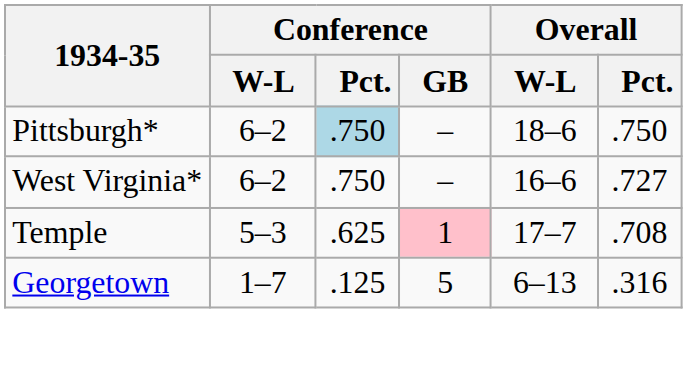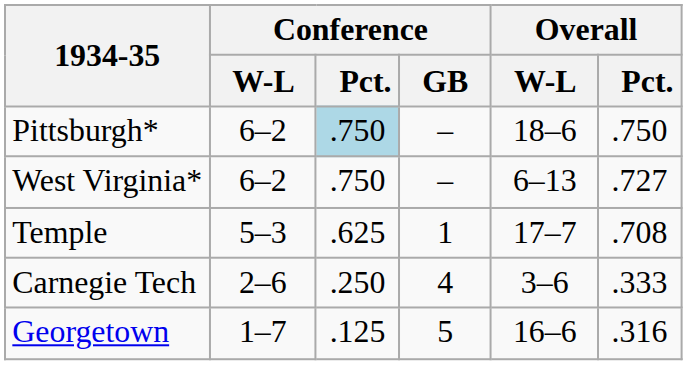 <table class="wikitable">
 <tr>
 <th rowspan="2">1934-35</th>
 <th colspan="3">Conference</th>
 <th colspan="2">Overall</th>
 </tr>
 <tr>
 <th>  W-L  </th>
 <th>  Pct.</th>
 <th>  GB  </th>
 <th>  W-L  </th>
 <th>  Pct.</th>
 </tr>
 <tr>
 <td>Pittsburgh*</td>
 <td align="center">6–2</td>
 <td align="center" style="background: lightblue;">.750</td>
 <td align="center">–</td>
 <td align="center">18–6</td>
 <td align="center">.750</td>
 </tr>
 <tr>
 <td>West Virginia*</td>
 <td align="center">6–2</td>
 <td align="center">.750</td>
 <td align="center">–</td>
-<td align="center">16–6</td>
+<td align="center">6–13</td>
 <td align="center">.727</td>
 </tr>
 <tr>
 <td>Temple</td>
 <td align="center">5–3</td>
 <td align="center">.625</td>
-<td align="center" style="background: pink;">1</td>
+<td align="center">1</td>
 <td align="center">17–7</td>
 <td align="center">.708</td>
+</tr>
+<tr>
+<td>Carnegie Tech</td>
+<td align="center">2–6</td>
+<td align="center">.250</td>
+<td align="center">4</td>
+<td align="center">3–6</td>
+<td align="center">.333</td>
 </tr>
 <tr>
 <td><a href='#'>Georgetown</a></td>
 <td align="center">1–7</td>
 <td align="center">.125</td>
 <td align="center">5</td>
-<td align="center">6–13</td>
+<td align="center">16–6</td>
 <td align="center">.316</td>
 </tr>
 </table>
